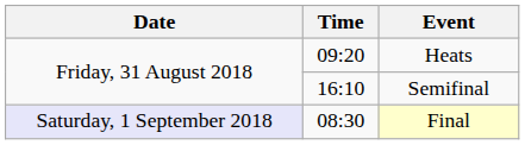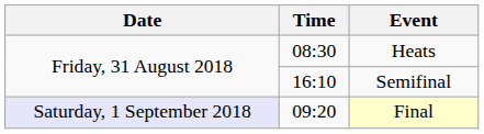 <table class = "wikitable" style="text-align:center;">
 <tr>
 <th width=220>Date</th>
 <th width=50>Time</th>
 <th width=100>Event</th>
 </tr>
 <tr>
 <td rowspan="2">Friday, 31 August 2018</td>
-<td>09:20</td>
+<td>08:30</td>
 <td>Heats</td>
 </tr>
 <tr>
 <td>16:10</td>
 <td>Semifinal</td>
 </tr>
 <tr>
 <td style="background: lavender;">Saturday, 1 September 2018</td>
-<td>08:30</td>
+<td>09:20</td>
 <td bgcolor=ffffcc>Final</td>
 </tr>
 </table>
